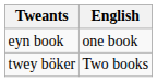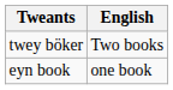 <table class="wikitable">
 <tr>
 <th>Tweants</th>
 <th>English</th>
 </tr>
 <tr>
+<td>twey böker</td>
+<td>Two books</td>
+</tr>
+<tr>
 <td>eyn book</td>
 <td>one book</td>
 </tr>
-<tr>
-<td>twey böker</td>
-<td>Two books</td>
-</tr>
 </table>
